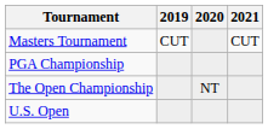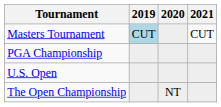 <table class="wikitable" style="font-size:95%;text-align:center;">
 <tr>
 <th>Tournament</th>
 <th>2019</th>
 <th>2020</th>
 <th>2021</th>
 </tr>
 <tr>
 <td align=left><a href='#'>Masters Tournament</a></td>
-<td>CUT</td>
+<td style="background: lightblue;">CUT</td>
 <td style="background:#eeeeee;"></td>
 <td>CUT</td>
 </tr>
 <tr>
 <td align=left><a href='#'>PGA Championship</a></td>
 <td style="background:#eeeeee;"></td>
 <td style="background:#eeeeee;"></td>
 <td style="background:#eeeeee;"></td>
 </tr>
 <tr>
+<td align=left><a href='#'>U.S. Open</a></td>
+<td style="background:#eeeeee;"></td>
+<td style="background:#eeeeee;"></td>
+<td style="background:#eeeeee;"></td>
+</tr>
+<tr>
 <td align=left><a href='#'>The Open Championship</a></td>
 <td style="background:#eeeeee;"></td>
 <td style="background:#eeeeee;">NT</td>
 <td style="background:#eeeeee;"></td>
 </tr>
-<tr>
-<td align=left><a href='#'>U.S. Open</a></td>
-<td style="background:#eeeeee;"></td>
-<td style="background:#eeeeee;"></td>
-<td style="background:#eeeeee;"></td>
-</tr>
 </table>
